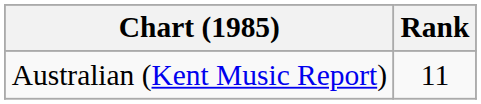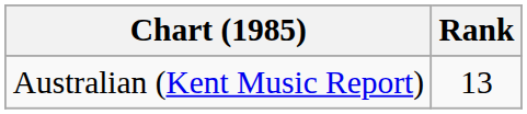 <table class="wikitable">
 <tr>
 <th>Chart (1985)</th>
 <th>Rank</th>
 </tr>
 <tr>
 <td>Australian (<a href='#'>Kent Music Report</a>)</td>
-<td align="center">11</td>
+<td align="center">13</td>
 </tr>
 </table>
